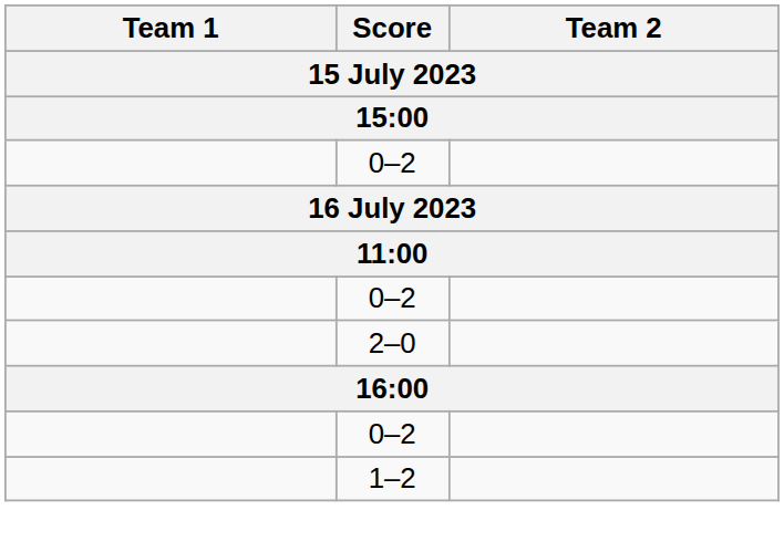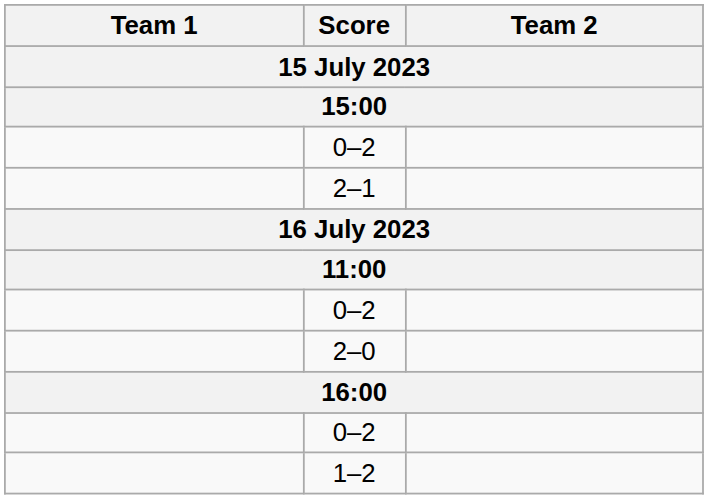 <table class="wikitable" style="text-align: center; font-size:90% ">
 <tr>
 <th align="right" width="160">Team 1</th>
 <th width="50">Score</th>
 <th align="left" width="160">Team 2</th>
 </tr>
 <tr>
 <th colspan=3>15 July 2023</th>
 </tr>
 <tr>
 <th colspan=3>15:00</th>
 </tr>
 <tr>
 <td align=right></td>
 <td align=center>0–2</td>
+<td align=left></td>
+</tr>
+<tr>
+<td align=right></td>
+<td align=center>2–1</td>
 <td align=left></td>
 </tr>
 <tr>
 <th colspan=3>16 July 2023</th>
 </tr>
 <tr>
 <th colspan=3>11:00</th>
 </tr>
 <tr>
 <td align=right></td>
 <td align=center>0–2</td>
 <td align=left></td>
 </tr>
 <tr>
 <td align=right></td>
 <td align=center>2–0</td>
 <td align=left></td>
 </tr>
 <tr>
 <th colspan=3>16:00</th>
 </tr>
 <tr>
 <td align=right></td>
 <td align=center>0–2</td>
 <td align=left></td>
 </tr>
 <tr>
 <td align=right></td>
 <td align=center>1–2</td>
 <td align=left></td>
 </tr>
 </table>
